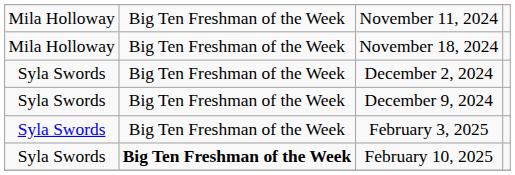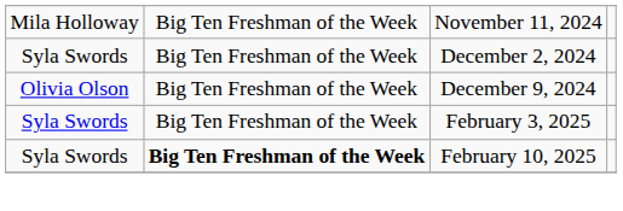 <table class="wikitable sortable" style="text-align: center">
 <tr align=center>
 </tr>
 <tr>
 <td>Mila Holloway</td>
 <td>Big Ten Freshman of the Week</td>
 <td>November 11, 2024</td>
 <td></td>
 </tr>
 <tr>
-<td>Mila Holloway</td>
-<td>Big Ten Freshman of the Week</td>
-<td>November 18, 2024</td>
-<td></td>
-</tr>
-<tr>
 <td>Syla Swords</td>
 <td>Big Ten Freshman of the Week</td>
 <td>December 2, 2024</td>
 <td></td>
 </tr>
 <tr>
-<td>Syla Swords</td>
+<td><a href='#'>Olivia Olson</a></td>
 <td>Big Ten Freshman of the Week</td>
 <td>December 9, 2024</td>
 <td></td>
 </tr>
 <tr>
 <td><a href='#'>Syla Swords</a></td>
 <td>Big Ten Freshman of the Week</td>
 <td>February 3, 2025</td>
 <td></td>
 </tr>
 <tr>
 <td>Syla Swords</td>
 <td><strong>Big Ten Freshman of the Week</strong></td>
 <td>February 10, 2025</td>
 <td></td>
 </tr>
 <tr>
 </tr>
 </table>
